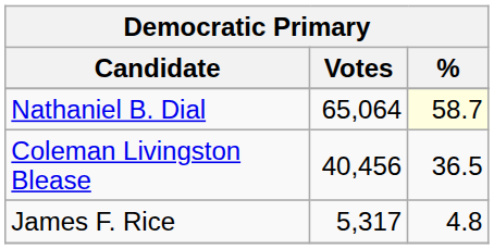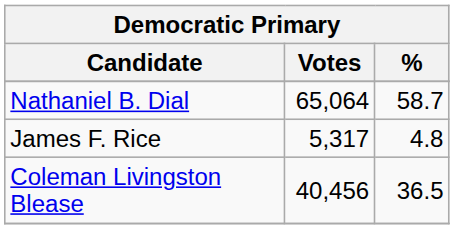 <table class="wikitable" align="left" style="margin: 1em 1em 1em 0; font-size: 95%;">
 <tr>
 <th colspan="3">Democratic Primary</th>
 </tr>
 <tr>
 <th colspan="1" style="width: 170px">Candidate</th>
 <th style="width: 50px">Votes</th>
 <th style="width: 40px">%</th>
 </tr>
 <tr>
 </tr>
 <tr>
 <td><a href='#'>Nathaniel B. Dial</a></td>
 <td align="right">65,064</td>
-<td align="right" style="background: lightyellow;">58.7</td>
+<td align="right">58.7</td>
+</tr>
+<tr>
+<td>James F. Rice</td>
+<td align="right">5,317</td>
+<td align="right">4.8</td>
 </tr>
 <tr>
 <td><a href='#'>Coleman Livingston Blease</a></td>
 <td align="right">40,456</td>
 <td align="right">36.5</td>
 </tr>
 <tr>
-<td>James F. Rice</td>
-<td align="right">5,317</td>
-<td align="right">4.8</td>
-</tr>
-<tr>
 </tr>
 </table>
